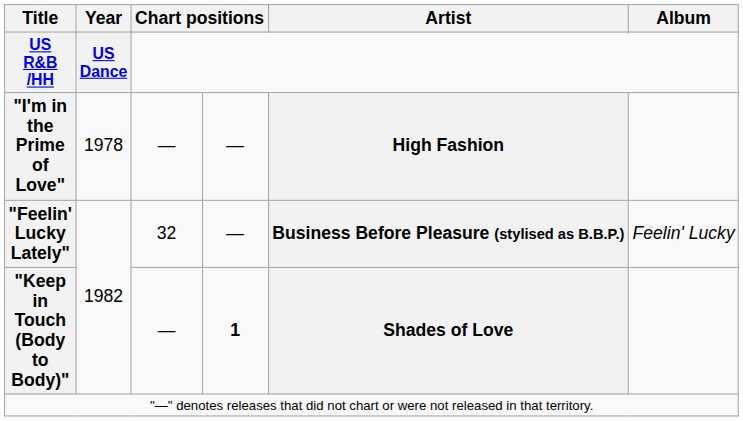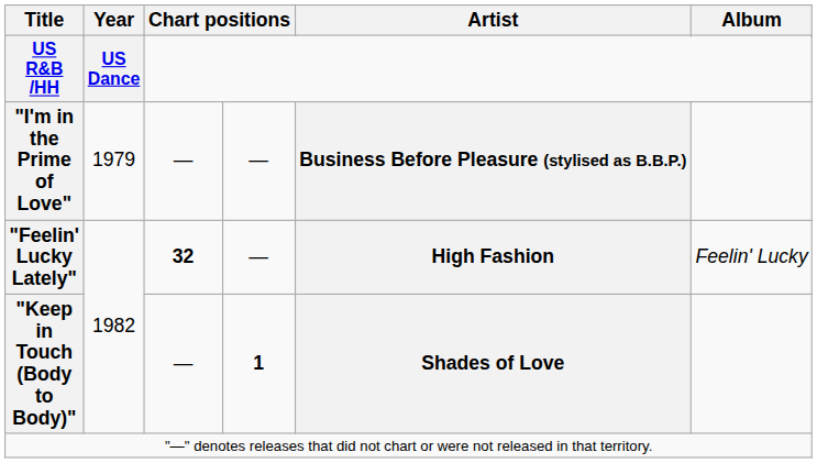 <table class="wikitable plainrowheaders" style="text-align:center;" border="1">
 <tr>
 <th scope="col" rowspan="2">Title</th>
 <th scope="col" rowspan="2">Year</th>
 <th scope="col" colspan="2">Chart positions</th>
 <th scope="col" rowspan="2">Artist</th>
 <th rowspan="2">Album</th>
 </tr>
 <tr>
 </tr>
 <tr>
 <th scope="col" style="width:3em;font-size:90%;"><a href='#'>US<br>R&B<br>/HH</a><br></th>
 <th scope="col" style="width:3em;font-size:90%;"><a href='#'>US<br>Dance</a><br></th>
 </tr>
 <tr>
 <th scope="row">"I'm in the Prime of Love"</th>
-<td>1978</td>
+<td>1979</td>
 <td>—</td>
 <td>—</td>
-<th scope="row">High Fashion</th>
+<th scope="row">Business Before Pleasure <small>(stylised as B.B.P.)</small></th>
 <td></td>
 </tr>
 <tr>
 <th scope="row">"Feelin' Lucky Lately"</th>
 <td rowspan="2">1982</td>
-<td>32</td>
+<td><strong>32</strong></td>
 <td>—</td>
-<th scope="row">Business Before Pleasure <small>(stylised as B.B.P.)</small></th>
+<th scope="row">High Fashion</th>
 <td><em>Feelin' Lucky</em></td>
 </tr>
 <tr>
 <th scope="row">"Keep in Touch (Body to Body)"</th>
 <td>—</td>
 <td><strong>1</strong></td>
 <th scope="row">Shades of Love</th>
 <td></td>
 </tr>
 <tr>
 <td colspan="7" style="text-align:center; font-size:9pt;">"—" denotes releases that did not chart or were not released in that territory.</td>
 </tr>
 </table>
